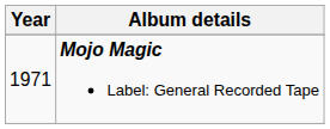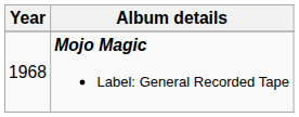 <table class="wikitable" style="text-align:center;">
 <tr>
 <th>Year</th>
 <th>Album details</th>
 </tr>
 <tr style="font-size:smaller;">
 </tr>
 <tr>
-<td>1971</td>
+<td>1968</td>
 <td align="left"><strong><em>Mojo Magic</em></strong><br><ul><li><small>Label: General Recorded Tape</small></li></ul></td>
 </tr>
 <tr>
 </tr>
 </table>
